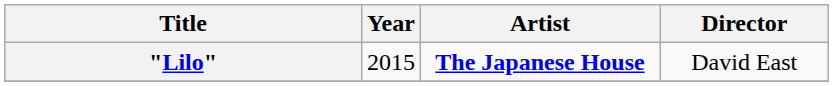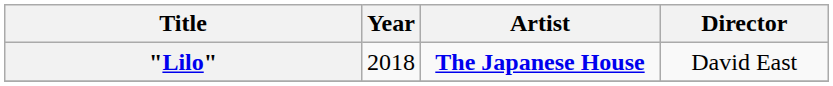 <table class="wikitable plainrowheaders" style="text-align:center">
 <tr>
 <th scope="col" style="width:14.4em;">Title</th>
 <th scope="col" style="width:2em;">Year</th>
 <th scope="col" style="width:9.5em;">Artist</th>
 <th scope="col" style="width:6.6em;">Director</th>
 </tr>
 <tr>
 <th scope="row">"<a href='#'>Lilo</a>"</th>
-<td>2015</td>
+<td>2018</td>
 <td><strong><a href='#'>The Japanese House</a></strong></td>
 <td>David East</td>
 </tr>
 <tr>
 </tr>
 </table>
